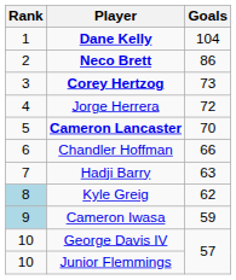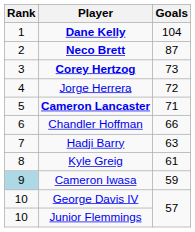 <table class="wikitable" style="text-align:center">
 <tr>
 <th>Rank</th>
 <th>Player</th>
 <th>Goals</th>
 </tr>
 <tr>
 <td>1</td>
 <td> <strong><a href='#'>Dane Kelly</a></strong></td>
 <td>104</td>
 </tr>
 <tr>
 <td>2</td>
 <td> <strong><a href='#'>Neco Brett</a></strong></td>
-<td>86</td>
+<td>87</td>
 </tr>
 <tr>
 <td>3</td>
 <td> <strong><a href='#'>Corey Hertzog</a></strong></td>
 <td>73</td>
 </tr>
 <tr>
 <td>4</td>
 <td> <a href='#'>Jorge Herrera</a></td>
 <td>72</td>
 </tr>
 <tr>
 <td>5</td>
 <td> <strong><a href='#'>Cameron Lancaster</a></strong></td>
-<td>70</td>
+<td>71</td>
 </tr>
 <tr>
 <td>6</td>
 <td> <a href='#'>Chandler Hoffman</a></td>
 <td>66</td>
 </tr>
 <tr>
 <td>7</td>
 <td> <a href='#'>Hadji Barry</a></td>
 <td>63</td>
 </tr>
 <tr>
-<td style="background: lightblue;">8</td>
+<td>8</td>
 <td> <a href='#'>Kyle Greig</a></td>
-<td>62</td>
+<td>61</td>
 </tr>
 <tr>
 <td style="background: lightblue;">9</td>
 <td> <a href='#'>Cameron Iwasa</a></td>
 <td>59</td>
 </tr>
 <tr>
 <td>10</td>
 <td> <a href='#'>George Davis IV</a></td>
 <td rowspan=2>57</td>
 </tr>
 <tr>
 <td>10</td>
 <td> <a href='#'>Junior Flemmings</a></td>
 </tr>
 </table>
